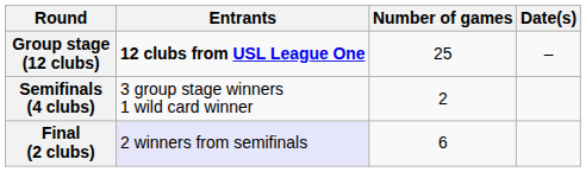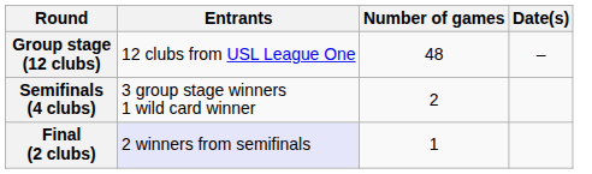 <table class="wikitable" style="text-align:center">
 <tr>
 <th style="width:100px">Round</th>
 <th>Entrants</th>
 <th>Number of games</th>
 <th>Date(s)</th>
 </tr>
 <tr>
 <th>Group stage<br>(12 clubs)</th>
-<td style="text-align:left"><strong>12 clubs from <a href='#'>USL League One</a></strong></td>
-<td>25</td>
+<td style="text-align:left">12 clubs from <a href='#'>USL League One</a></td>
+<td>48</td>
 <td> –<br></td>
 </tr>
 <tr>
 <th>Semifinals<br>(4 clubs)</th>
 <td style="text-align:left">3 group stage winners<br>1 wild card winner</td>
 <td>2</td>
 <td></td>
 </tr>
 <tr>
 <th>Final<br>(2 clubs)</th>
 <td style="background: lavender; text-align:left">2 winners from semifinals</td>
-<td>6</td>
+<td>1</td>
 <td></td>
 </tr>
 </table>
